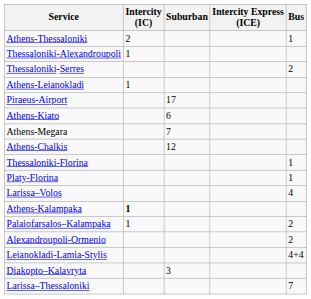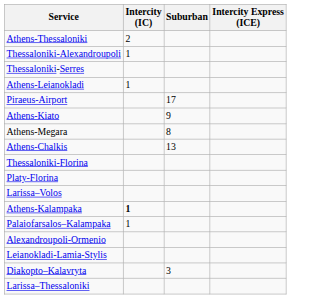 <table class="wikitable">
 <tr>
 <th>Service</th>
 <th>Intercity<br>(IC)</th>
 <th>Suburban</th>
 <th>Intercity Express<br>(ICE)</th>
-<th>Bus</th>
 </tr>
 <tr>
 <td><a href='#'>Athens-Thessaloniki</a></td>
 <td>2</td>
 <td></td>
 <td></td>
-<td>1</td>
 </tr>
 <tr>
 <td><a href='#'>Thessaloniki-Alexandroupoli</a></td>
 <td>1</td>
-<td></td>
 <td></td>
 <td></td>
 </tr>
 <tr>
 <td><a href='#'>Thessaloniki</a>-<a href='#'>Serres</a></td>
 <td></td>
 <td></td>
 <td></td>
-<td>2</td>
 </tr>
 <tr>
 <td><a href='#'>Athens-Leianokladi</a></td>
 <td>1</td>
-<td></td>
 <td></td>
 <td></td>
 </tr>
 <tr>
 <td><a href='#'>Piraeus-Airport</a></td>
 <td></td>
 <td>17</td>
 <td></td>
-<td></td>
 </tr>
 <tr>
 <td><a href='#'>Athens-Kiato</a></td>
 <td></td>
-<td>6</td>
-<td></td>
+<td>9</td>
 <td></td>
 </tr>
 <tr>
 <td>Athens-Megara</td>
 <td></td>
-<td>7</td>
-<td></td>
+<td>8</td>
 <td></td>
 </tr>
 <tr>
 <td><a href='#'>Athens-Chalkis</a></td>
 <td></td>
-<td>12</td>
-<td></td>
+<td>13</td>
 <td></td>
 </tr>
 <tr>
 <td><a href='#'>Thessaloniki-</a><a href='#'>Florina</a></td>
 <td></td>
 <td></td>
 <td></td>
-<td>1</td>
 </tr>
 <tr>
 <td><a href='#'>Platy-Florina</a></td>
 <td></td>
 <td></td>
 <td></td>
-<td>1</td>
 </tr>
 <tr>
 <td><a href='#'>Larissa–Volos</a></td>
 <td></td>
 <td></td>
 <td></td>
-<td>4</td>
 </tr>
 <tr>
 <td><a href='#'>Athens-Kalampaka</a></td>
 <td><strong>1</strong></td>
-<td></td>
 <td></td>
 <td></td>
 </tr>
 <tr>
 <td><a href='#'>Palaiofarsalos–Kalampaka</a></td>
 <td>1</td>
 <td></td>
 <td></td>
-<td>2</td>
 </tr>
 <tr>
 <td><a href='#'>Alexandroupoli-Ormenio</a></td>
 <td></td>
 <td></td>
 <td></td>
-<td>2</td>
 </tr>
 <tr>
 <td><a href='#'>Leianokladi-Lamia-Stylis</a></td>
 <td></td>
 <td></td>
 <td></td>
-<td>4+4</td>
 </tr>
 <tr>
 <td><a href='#'>Diakopto–Kalavryta</a></td>
 <td></td>
 <td>3</td>
-<td></td>
 <td></td>
 </tr>
 <tr>
 <td><a href='#'>Larissa–Thessaloniki</a></td>
 <td></td>
 <td></td>
 <td></td>
-<td>7</td>
 </tr>
 </table>
